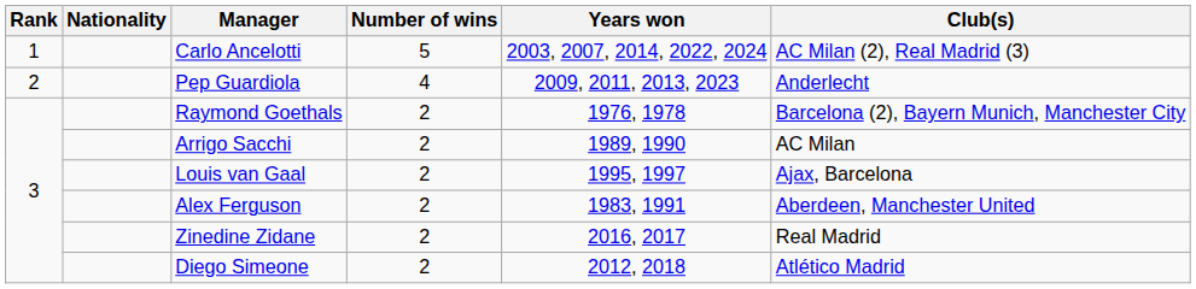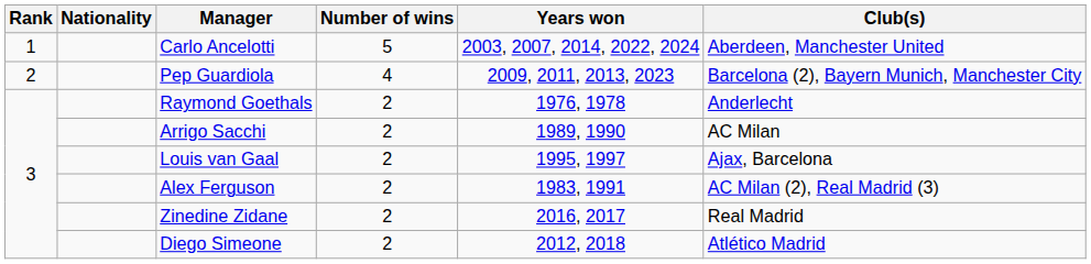 <table class="wikitable" style=text-align:center>
 <tr>
 <th scope=col>Rank</th>
 <th scope=col>Nationality</th>
 <th scope=col>Manager</th>
 <th scope=col>Number of wins</th>
 <th scope=col>Years won</th>
 <th scope=col>Club(s)</th>
 </tr>
 <tr>
 <td rowspan=1>1</td>
 <td></td>
 <td align=left><a href='#'>Carlo Ancelotti</a></td>
 <td>5</td>
 <td><a href='#'>2003</a>, <a href='#'>2007</a>, <a href='#'>2014</a>, <a href='#'>2022</a>, <a href='#'>2024</a></td>
-<td align=left><a href='#'>AC Milan</a> (2), <a href='#'>Real Madrid</a> (3)</td>
+<td align=left><a href='#'>Aberdeen</a>, <a href='#'>Manchester United</a></td>
 </tr>
 <tr>
 <td rowspan=1>2</td>
 <td></td>
 <td align=left><a href='#'>Pep Guardiola</a></td>
 <td>4</td>
 <td><a href='#'>2009</a>, <a href='#'>2011</a>, <a href='#'>2013</a>, <a href='#'>2023</a></td>
-<td align=left><a href='#'>Anderlecht</a></td>
+<td align=left><a href='#'>Barcelona</a> (2), <a href='#'>Bayern Munich</a>, <a href='#'>Manchester City</a></td>
 </tr>
 <tr>
 <td rowspan=6>3</td>
 <td></td>
 <td align=left><a href='#'>Raymond Goethals</a></td>
 <td>2</td>
 <td><a href='#'>1976</a>, <a href='#'>1978</a></td>
-<td align=left><a href='#'>Barcelona</a> (2), <a href='#'>Bayern Munich</a>, <a href='#'>Manchester City</a></td>
+<td align=left><a href='#'>Anderlecht</a></td>
 </tr>
 <tr>
 <td></td>
 <td align=left><a href='#'>Arrigo Sacchi</a></td>
 <td>2</td>
 <td><a href='#'>1989</a>, <a href='#'>1990</a></td>
 <td align=left>AC Milan</td>
 </tr>
 <tr>
 <td></td>
 <td align=left><a href='#'>Louis van Gaal</a></td>
 <td>2</td>
 <td><a href='#'>1995</a>, <a href='#'>1997</a></td>
 <td align=left><a href='#'>Ajax</a>, Barcelona</td>
 </tr>
 <tr>
 <td></td>
 <td align=left><a href='#'>Alex Ferguson</a></td>
 <td>2</td>
 <td><a href='#'>1983</a>, <a href='#'>1991</a></td>
-<td align=left><a href='#'>Aberdeen</a>, <a href='#'>Manchester United</a></td>
+<td align=left><a href='#'>AC Milan</a> (2), <a href='#'>Real Madrid</a> (3)</td>
 </tr>
 <tr>
 <td></td>
 <td align=left><a href='#'>Zinedine Zidane</a></td>
 <td>2</td>
 <td><a href='#'>2016</a>, <a href='#'>2017</a></td>
 <td align=left>Real Madrid</td>
 </tr>
 <tr>
 <td></td>
 <td align=left><a href='#'>Diego Simeone</a></td>
 <td>2</td>
 <td><a href='#'>2012</a>, <a href='#'>2018</a></td>
 <td align=left><a href='#'>Atlético Madrid</a></td>
 </tr>
 </table>
